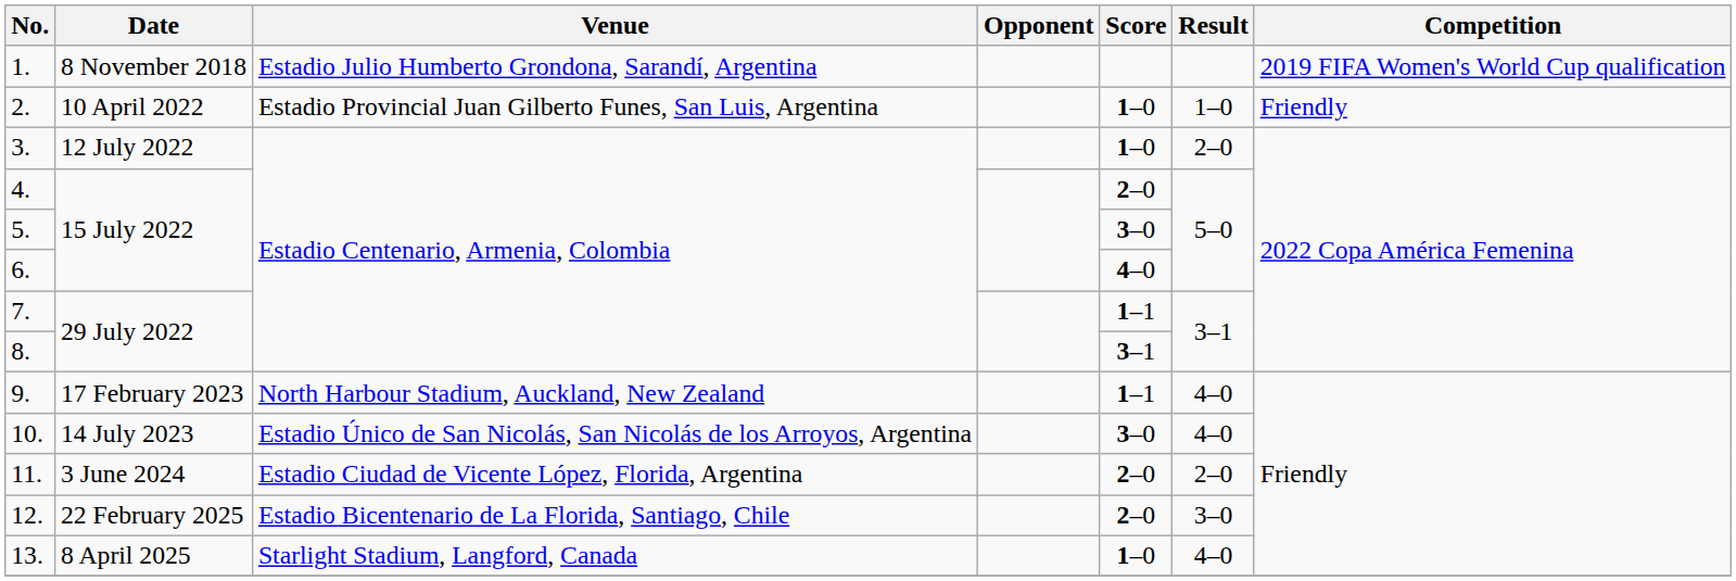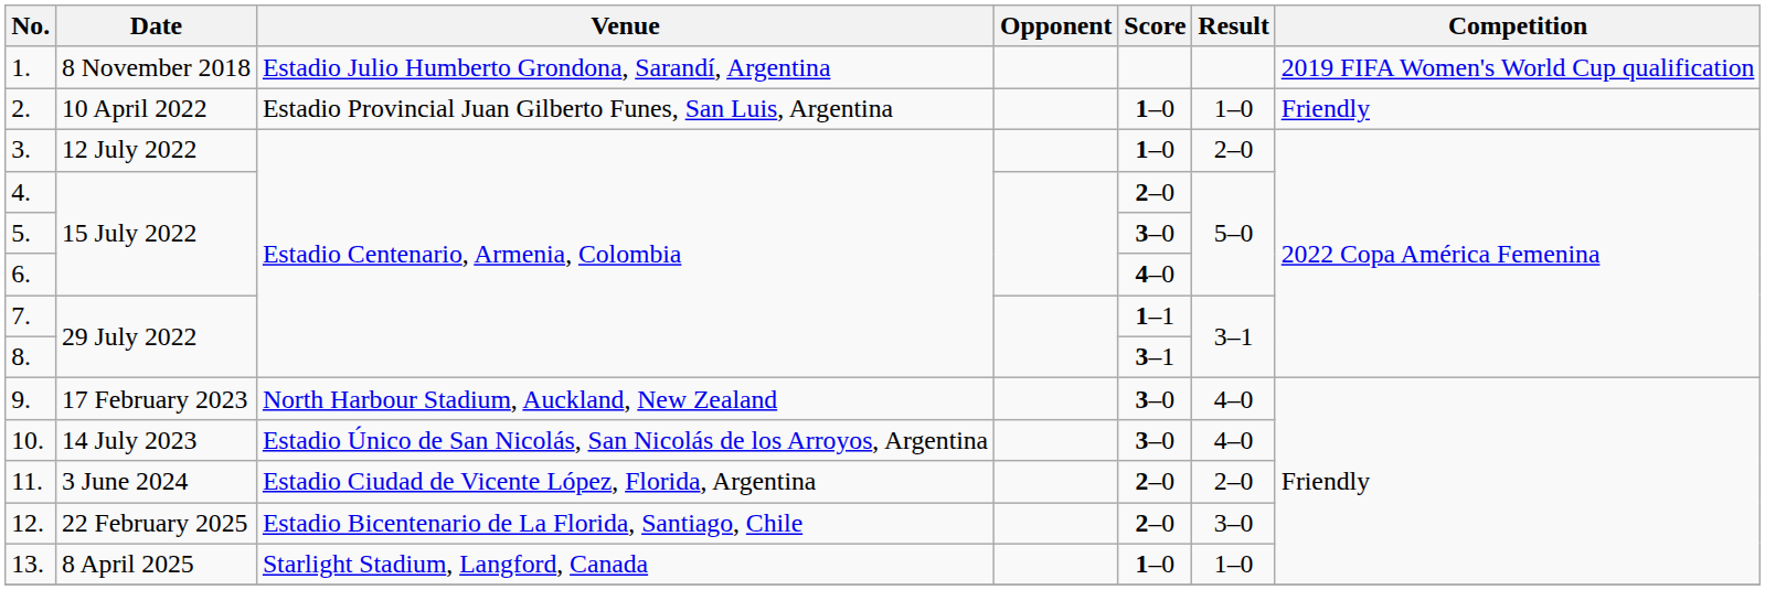 <table class="wikitable">
 <tr>
 <th>No.</th>
 <th>Date</th>
 <th>Venue</th>
 <th>Opponent</th>
 <th>Score</th>
 <th>Result</th>
 <th>Competition</th>
 </tr>
 <tr>
 <td>1.</td>
 <td>8 November 2018</td>
 <td><a href='#'>Estadio Julio Humberto Grondona</a>, <a href='#'>Sarandí</a>, <a href='#'>Argentina</a></td>
 <td></td>
 <td></td>
 <td></td>
 <td><a href='#'>2019 FIFA Women's World Cup qualification</a></td>
 </tr>
 <tr>
 <td>2.</td>
 <td>10 April 2022</td>
 <td>Estadio Provincial Juan Gilberto Funes, <a href='#'>San Luis</a>, Argentina</td>
 <td></td>
 <td align=center><strong>1</strong>–0</td>
 <td align=center>1–0</td>
 <td><a href='#'>Friendly</a></td>
 </tr>
 <tr>
 <td>3.</td>
 <td>12 July 2022</td>
 <td rowspan=6><a href='#'>Estadio Centenario</a>, <a href='#'>Armenia</a>, <a href='#'>Colombia</a></td>
 <td></td>
 <td align=center><strong>1</strong>–0</td>
 <td align=center>2–0</td>
 <td rowspan=6><a href='#'>2022 Copa América Femenina</a></td>
 </tr>
 <tr>
 <td>4.</td>
 <td rowspan=3>15 July 2022</td>
 <td rowspan=3></td>
 <td align=center><strong>2</strong>–0</td>
 <td rowspan=3 align=center>5–0</td>
 </tr>
 <tr>
 <td>5.</td>
 <td align=center><strong>3</strong>–0</td>
 </tr>
 <tr>
 <td>6.</td>
 <td align=center><strong>4</strong>–0</td>
 </tr>
 <tr>
 <td>7.</td>
 <td rowspan=2>29 July 2022</td>
 <td rowspan=2></td>
 <td align=center><strong>1</strong>–1</td>
 <td rowspan=2 align=center>3–1</td>
 </tr>
 <tr>
 <td>8.</td>
 <td align=center><strong>3</strong>–1</td>
 </tr>
 <tr>
 <td>9.</td>
 <td>17 February 2023</td>
 <td><a href='#'>North Harbour Stadium</a>, <a href='#'>Auckland</a>, <a href='#'>New Zealand</a></td>
 <td></td>
-<td align=center><strong>1</strong>–1</td>
+<td align=center><strong>3</strong>–0</td>
 <td align=center>4–0</td>
 <td rowspan=5>Friendly</td>
 </tr>
 <tr>
 <td>10.</td>
 <td>14 July 2023</td>
 <td><a href='#'>Estadio Único de San Nicolás</a>, <a href='#'>San Nicolás de los Arroyos</a>, Argentina</td>
 <td></td>
 <td align=center><strong>3</strong>–0</td>
 <td align=center>4–0</td>
 </tr>
 <tr>
 <td>11.</td>
 <td>3 June 2024</td>
 <td><a href='#'>Estadio Ciudad de Vicente López</a>, <a href='#'>Florida</a>, Argentina</td>
 <td></td>
 <td align=center><strong>2</strong>–0</td>
 <td align=center>2–0</td>
 </tr>
 <tr>
 <td>12.</td>
 <td>22 February 2025</td>
 <td><a href='#'>Estadio Bicentenario de La Florida</a>, <a href='#'>Santiago</a>, <a href='#'>Chile</a></td>
 <td></td>
 <td align=center><strong>2</strong>–0</td>
 <td align=center>3–0</td>
 </tr>
 <tr>
 <td>13.</td>
 <td>8 April 2025</td>
 <td><a href='#'>Starlight Stadium</a>, <a href='#'>Langford</a>, <a href='#'>Canada</a></td>
 <td></td>
 <td align=center><strong>1</strong>–0</td>
-<td align=center>4–0</td>
+<td align=center>1–0</td>
 </tr>
 <tr>
 </tr>
 </table>
